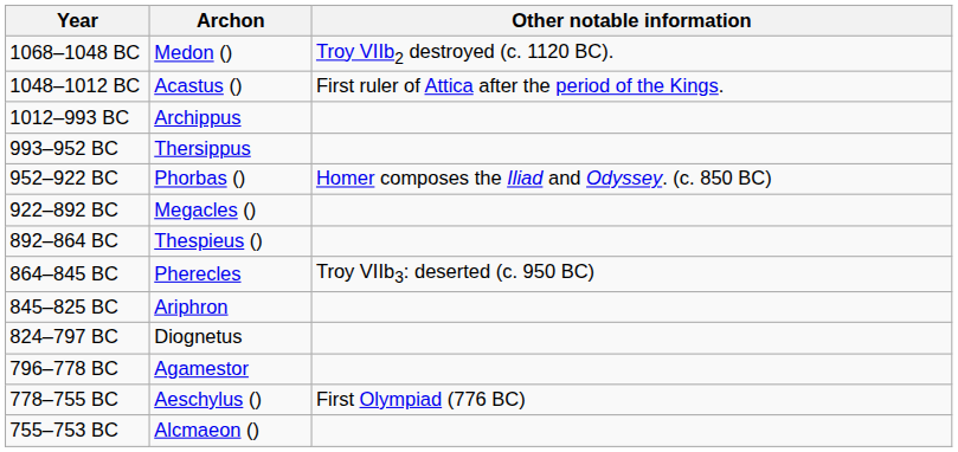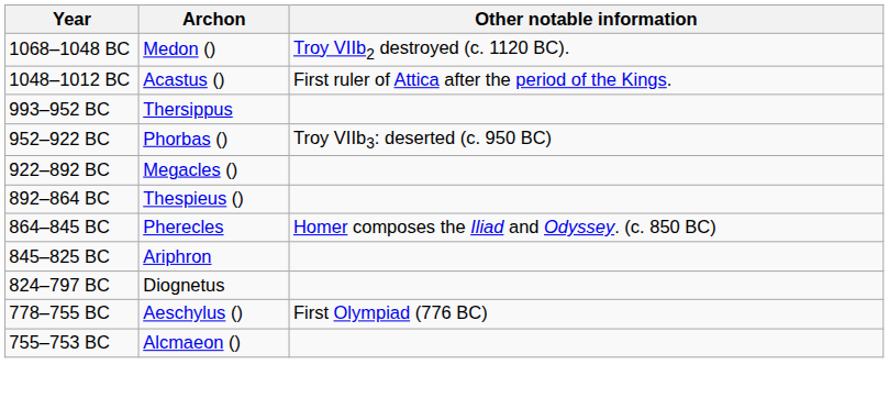 <table width=777px class="wikitable sortable">
 <tr>
 <th>Year</th>
 <th>Archon</th>
 <th>Other notable information</th>
 </tr>
 <tr>
 <td width=111px>1068–1048 BC</td>
 <td><a href='#'>Medon</a> ()</td>
 <td><a href='#'>Troy VIIb</a><sub>2</sub> destroyed (c. 1120 BC).</td>
 </tr>
 <tr>
 <td>1048–1012 BC</td>
 <td><a href='#'>Acastus</a> ()</td>
 <td>First ruler of <a href='#'>Attica</a> after the <a href='#'>period of the Kings</a>.</td>
 </tr>
 <tr>
-<td>1012–993 BC</td>
-<td><a href='#'>Archippus</a></td>
-<td></td>
-</tr>
-<tr>
 <td>993–952 BC</td>
 <td><a href='#'>Thersippus</a></td>
 <td></td>
 </tr>
 <tr>
 <td>952–922 BC</td>
 <td><a href='#'>Phorbas</a> ()</td>
-<td><a href='#'>Homer</a> composes the <em><a href='#'>Iliad</a></em> and <em><a href='#'>Odyssey</a></em>. (c. 850 BC)</td>
+<td>Troy VIIb<sub>3</sub>: deserted (c. 950 BC)</td>
 </tr>
 <tr>
 <td>922–892 BC</td>
 <td><a href='#'>Megacles</a> ()</td>
 <td></td>
 </tr>
 <tr>
 <td>892–864 BC</td>
 <td><a href='#'>Thespieus</a> ()</td>
 <td></td>
 </tr>
 <tr>
 <td>864–845 BC</td>
 <td><a href='#'>Pherecles</a></td>
-<td>Troy VIIb<sub>3</sub>: deserted (c. 950 BC)</td>
+<td><a href='#'>Homer</a> composes the <em><a href='#'>Iliad</a></em> and <em><a href='#'>Odyssey</a></em>. (c. 850 BC)</td>
 </tr>
 <tr>
 <td>845–825 BC</td>
 <td><a href='#'>Ariphron</a></td>
 <td></td>
 </tr>
 <tr>
 <td>824–797 BC</td>
 <td>Diognetus</td>
-<td></td>
-</tr>
-<tr>
-<td>796–778 BC</td>
-<td><a href='#'>Agamestor</a></td>
 <td></td>
 </tr>
 <tr>
 <td>778–755 BC</td>
 <td><a href='#'>Aeschylus</a> ()</td>
 <td>First <a href='#'>Olympiad</a>  (776 BC)</td>
 </tr>
 <tr>
 <td>755–753 BC</td>
 <td><a href='#'>Alcmaeon</a> ()</td>
 <td></td>
 </tr>
 </table>
